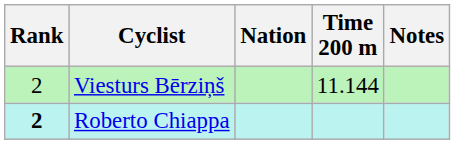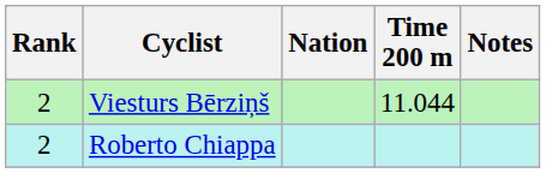 <table class="wikitable sortable" style="text-align:center">
 <tr>
 <th>Rank</th>
 <th>Cyclist</th>
 <th>Nation</th>
 <th>Time<br>200 m</th>
 <th>Notes</th>
 </tr>
 <tr bgcolor=bbf3bb>
 <td>2</td>
 <td align=left><a href='#'>Viesturs Bērziņš</a></td>
 <td align=left></td>
-<td>11.144</td>
+<td>11.044</td>
 <td></td>
 </tr>
 <tr bgcolor=bbf3f>
-<td><strong>2</strong></td>
+<td>2</td>
 <td align=left><a href='#'>Roberto Chiappa</a></td>
 <td align=left></td>
 <td></td>
 <td></td>
 </tr>
 </table>
